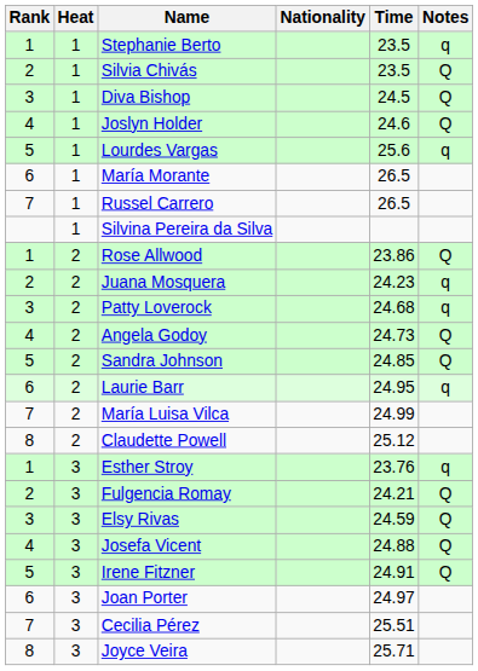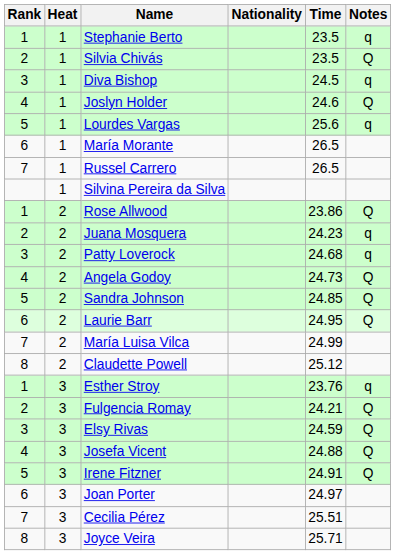 <table class="wikitable sortable" style="text-align:center">
 <tr>
 <th>Rank</th>
 <th>Heat</th>
 <th>Name</th>
 <th>Nationality</th>
 <th>Time</th>
 <th>Notes</th>
 </tr>
 <tr bgcolor=ccffcc>
 <td>1</td>
 <td>1</td>
 <td align=left><a href='#'>Stephanie Berto</a></td>
 <td align=left></td>
 <td>23.5</td>
 <td>q</td>
 </tr>
 <tr bgcolor=ccffcc>
 <td>2</td>
 <td>1</td>
 <td align=left><a href='#'>Silvia Chivás</a></td>
 <td align=left></td>
 <td>23.5</td>
 <td>Q</td>
 </tr>
 <tr bgcolor=ccffcc>
 <td>3</td>
 <td>1</td>
 <td align=left><a href='#'>Diva Bishop</a></td>
 <td align=left></td>
 <td>24.5</td>
-<td>Q</td>
+<td>q</td>
 </tr>
 <tr bgcolor=ccffcc>
 <td>4</td>
 <td>1</td>
 <td align=left><a href='#'>Joslyn Holder</a></td>
 <td align=left></td>
 <td>24.6</td>
 <td>Q</td>
 </tr>
 <tr bgcolor=ccffcc>
 <td>5</td>
 <td>1</td>
 <td align=left><a href='#'>Lourdes Vargas</a></td>
 <td align=left></td>
 <td>25.6</td>
 <td>q</td>
 </tr>
 <tr>
 <td>6</td>
 <td>1</td>
 <td align=left><a href='#'>María Morante</a></td>
 <td align=left></td>
 <td>26.5</td>
 <td></td>
 </tr>
 <tr>
 <td>7</td>
 <td>1</td>
 <td align=left><a href='#'>Russel Carrero</a></td>
 <td align=left></td>
 <td>26.5</td>
 <td></td>
 </tr>
 <tr>
 <td></td>
 <td>1</td>
 <td align=left><a href='#'>Silvina Pereira da Silva</a></td>
 <td align=left></td>
 <td></td>
 <td></td>
 </tr>
 <tr bgcolor=ccffcc>
 <td>1</td>
 <td>2</td>
 <td align=left><a href='#'>Rose Allwood</a></td>
 <td align=left></td>
 <td>23.86</td>
 <td>Q</td>
 </tr>
 <tr bgcolor=ccffcc>
 <td>2</td>
 <td>2</td>
 <td align=left><a href='#'>Juana Mosquera</a></td>
 <td align=left></td>
 <td>24.23</td>
 <td>q</td>
 </tr>
 <tr bgcolor=ccffcc>
 <td>3</td>
 <td>2</td>
 <td align=left><a href='#'>Patty Loverock</a></td>
 <td align=left></td>
 <td>24.68</td>
 <td>q</td>
 </tr>
 <tr bgcolor=ccffcc>
 <td>4</td>
 <td>2</td>
 <td align=left><a href='#'>Angela Godoy</a></td>
 <td align=left></td>
 <td>24.73</td>
 <td>Q</td>
 </tr>
 <tr bgcolor=ccffcc>
 <td>5</td>
 <td>2</td>
 <td align=left><a href='#'>Sandra Johnson</a></td>
 <td align=left></td>
 <td>24.85</td>
 <td>Q</td>
 </tr>
 <tr bgcolor=ddffdd>
 <td>6</td>
 <td>2</td>
 <td align=left><a href='#'>Laurie Barr</a></td>
 <td align=left></td>
 <td>24.95</td>
-<td>q</td>
+<td>Q</td>
 </tr>
 <tr>
 <td>7</td>
 <td>2</td>
 <td align=left><a href='#'>María Luisa Vilca</a></td>
 <td align=left></td>
 <td>24.99</td>
 <td></td>
 </tr>
 <tr>
 <td>8</td>
 <td>2</td>
 <td align=left><a href='#'>Claudette Powell</a></td>
 <td align=left></td>
 <td>25.12</td>
 <td></td>
 </tr>
 <tr bgcolor=ccffcc>
 <td>1</td>
 <td>3</td>
 <td align=left><a href='#'>Esther Stroy</a></td>
 <td align=left></td>
 <td>23.76</td>
 <td>q</td>
 </tr>
 <tr bgcolor=ccffcc>
 <td>2</td>
 <td>3</td>
 <td align=left><a href='#'>Fulgencia Romay</a></td>
 <td align=left></td>
 <td>24.21</td>
 <td>Q</td>
 </tr>
 <tr bgcolor=ccffcc>
 <td>3</td>
 <td>3</td>
 <td align=left><a href='#'>Elsy Rivas</a></td>
 <td align=left></td>
 <td>24.59</td>
 <td>Q</td>
 </tr>
 <tr bgcolor=ccffcc>
 <td>4</td>
 <td>3</td>
 <td align=left><a href='#'>Josefa Vicent</a></td>
 <td align=left></td>
 <td>24.88</td>
 <td>Q</td>
 </tr>
 <tr bgcolor=ccffcc>
 <td>5</td>
 <td>3</td>
 <td align=left><a href='#'>Irene Fitzner</a></td>
 <td align=left></td>
 <td>24.91</td>
 <td>Q</td>
 </tr>
 <tr>
 <td>6</td>
 <td>3</td>
 <td align=left><a href='#'>Joan Porter</a></td>
 <td align=left></td>
 <td>24.97</td>
 <td></td>
 </tr>
 <tr>
 <td>7</td>
 <td>3</td>
 <td align=left><a href='#'>Cecilia Pérez</a></td>
 <td align=left></td>
 <td>25.51</td>
 <td></td>
 </tr>
 <tr>
 <td>8</td>
 <td>3</td>
 <td align=left><a href='#'>Joyce Veira</a></td>
 <td align=left></td>
 <td>25.71</td>
 <td></td>
 </tr>
 </table>
